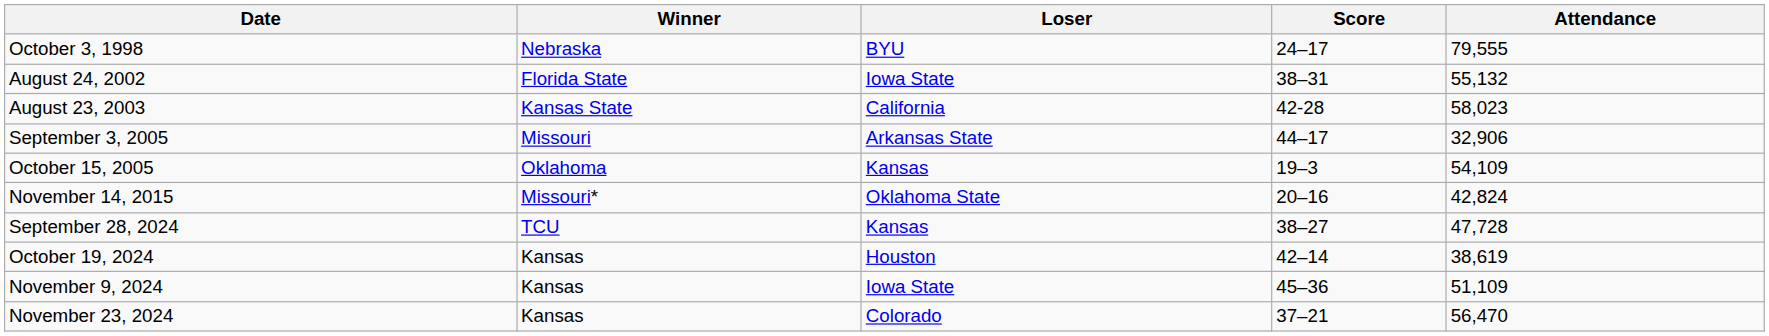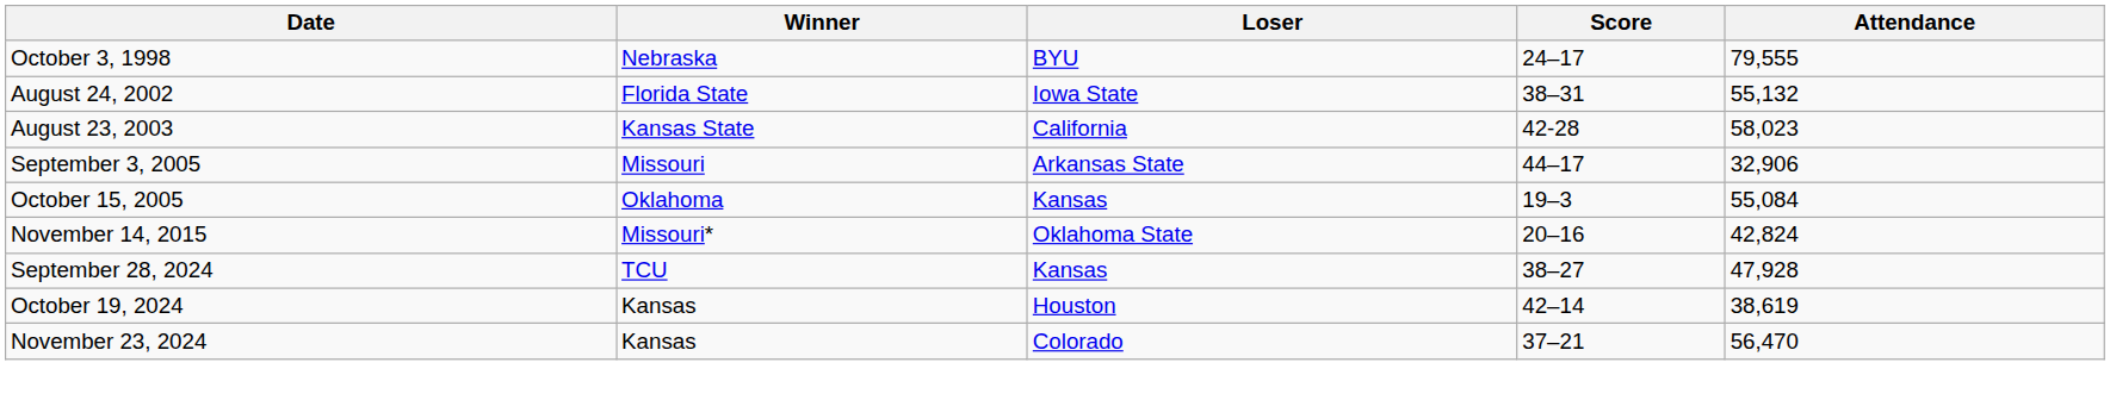 <table class="wikitable" style="text-align:left; width:95%;" style="text-align:center">
 <tr>
 <th style="text-align:center;">Date</th>
 <th style="text-align:center;">Winner</th>
 <th style="text-align:center;">Loser</th>
 <th style="text-align:center;">Score</th>
 <th style="text-align:center;">Attendance</th>
 </tr>
 <tr>
 <td>October 3, 1998</td>
 <td><a href='#'>Nebraska</a></td>
 <td><a href='#'>BYU</a></td>
 <td>24–17</td>
 <td>79,555</td>
 </tr>
 <tr>
 <td>August 24, 2002</td>
 <td><a href='#'>Florida State</a></td>
 <td><a href='#'>Iowa State</a></td>
 <td>38–31</td>
 <td>55,132</td>
 </tr>
 <tr>
 <td>August 23, 2003</td>
 <td><a href='#'>Kansas State</a></td>
 <td><a href='#'>California</a></td>
 <td>42-28</td>
 <td>58,023</td>
 </tr>
 <tr>
 <td>September 3, 2005</td>
 <td><a href='#'>Missouri</a></td>
 <td><a href='#'>Arkansas State</a></td>
 <td>44–17</td>
 <td>32,906</td>
 </tr>
 <tr>
 <td>October 15, 2005</td>
 <td><a href='#'>Oklahoma</a></td>
 <td><a href='#'>Kansas</a></td>
 <td>19–3</td>
-<td>54,109</td>
+<td>55,084</td>
 </tr>
 <tr>
 <td>November 14, 2015</td>
 <td><a href='#'>Missouri</a>*</td>
 <td><a href='#'>Oklahoma State</a></td>
 <td>20–16</td>
 <td>42,824</td>
 </tr>
 <tr>
 <td>September 28, 2024</td>
 <td><a href='#'>TCU</a></td>
 <td><a href='#'>Kansas</a></td>
 <td>38–27</td>
-<td>47,728</td>
+<td>47,928</td>
 </tr>
 <tr>
 <td>October 19, 2024</td>
 <td>Kansas</td>
 <td><a href='#'>Houston</a></td>
 <td>42–14</td>
 <td>38,619</td>
 </tr>
 <tr>
-<td>November 9, 2024</td>
-<td>Kansas</td>
-<td><a href='#'>Iowa State</a></td>
-<td>45–36</td>
-<td>51,109</td>
-</tr>
-<tr>
 <td>November 23, 2024</td>
 <td>Kansas</td>
 <td><a href='#'>Colorado</a></td>
 <td>37–21</td>
 <td>56,470</td>
 </tr>
 </table>
